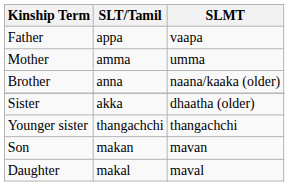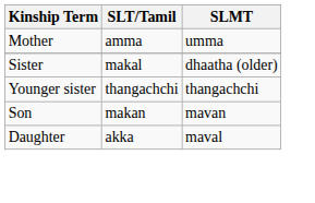 <table class="wikitable">
 <tr>
 <th>Kinship Term</th>
 <th>SLT/Tamil</th>
 <th>SLMT</th>
 </tr>
 <tr>
-<td>Father</td>
-<td>appa</td>
-<td>vaapa</td>
-</tr>
-<tr>
 <td>Mother</td>
 <td>amma</td>
 <td>umma</td>
-</tr>
-<tr>
-<td>Brother</td>
-<td>anna</td>
-<td>naana/kaaka (older)</td>
 </tr>
 <tr Younger brother|| || Thambi>
 </tr>
 <tr>
 <td>Sister</td>
-<td>akka</td>
+<td>makal</td>
 <td>dhaatha (older)</td>
 </tr>
 <tr>
 <td>Younger sister</td>
 <td>thangachchi</td>
 <td>thangachchi</td>
 </tr>
 <tr>
 <td>Son</td>
 <td>makan</td>
 <td>mavan</td>
 </tr>
 <tr>
 <td>Daughter</td>
-<td>makal</td>
+<td>akka</td>
 <td>maval</td>
 </tr>
 </table>
